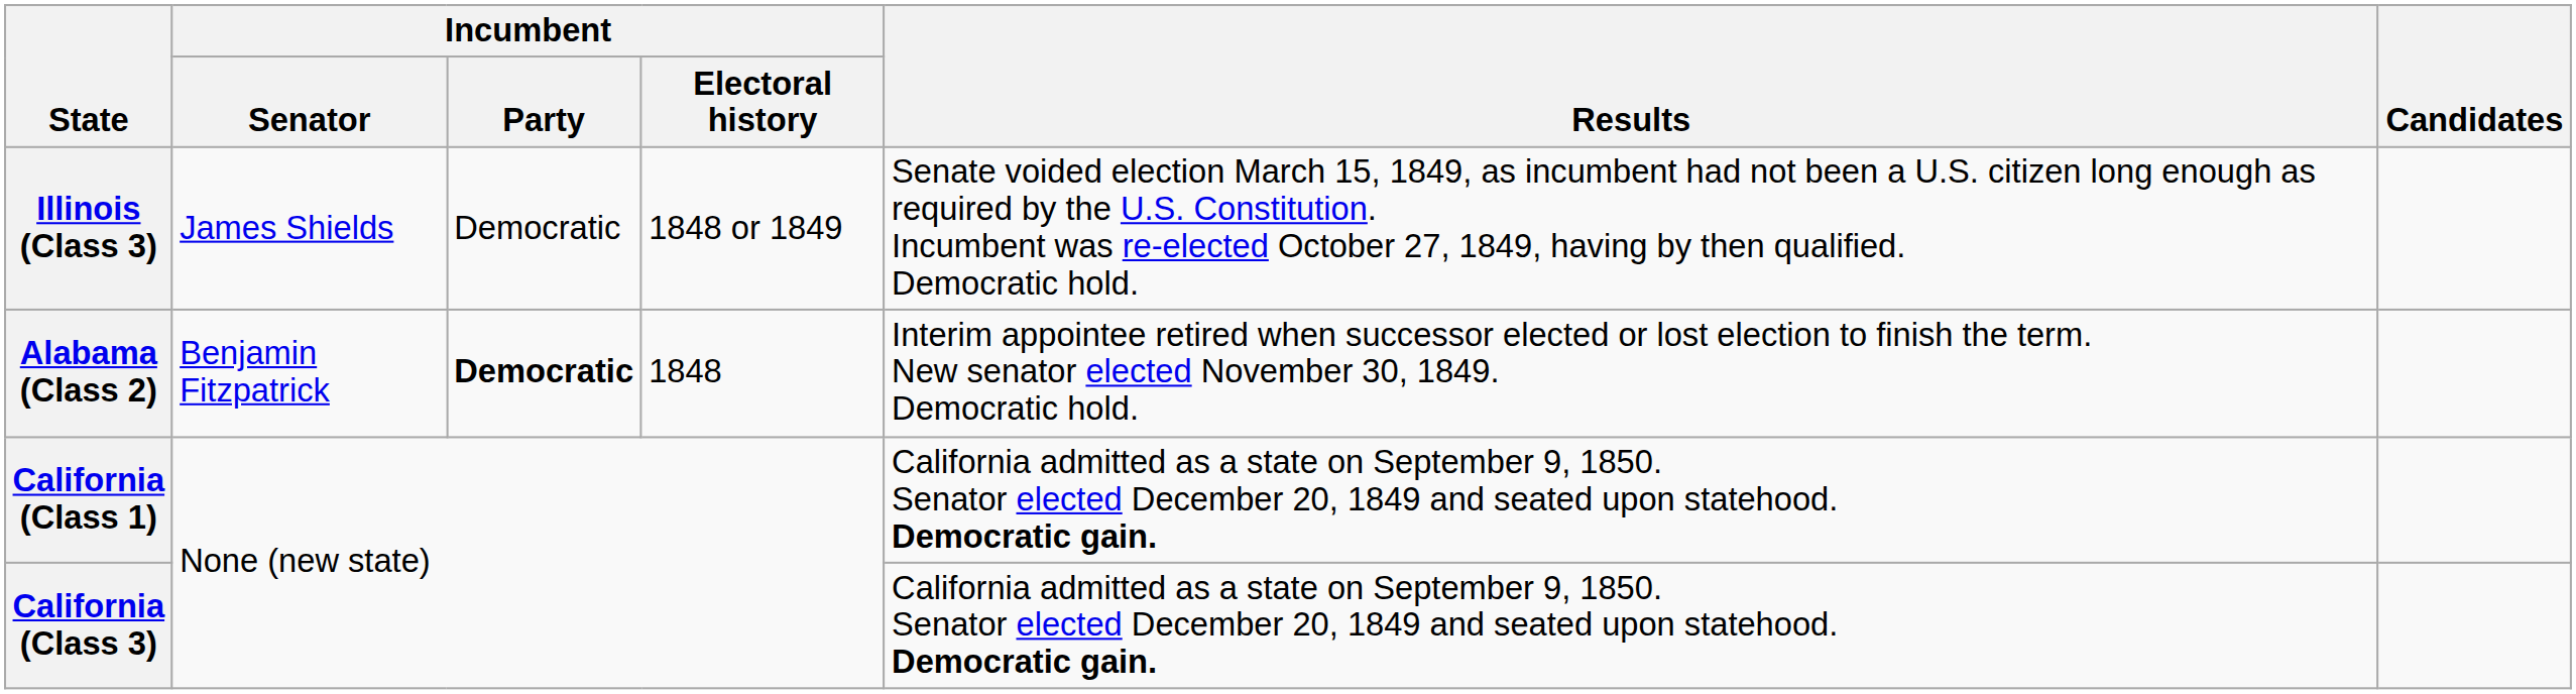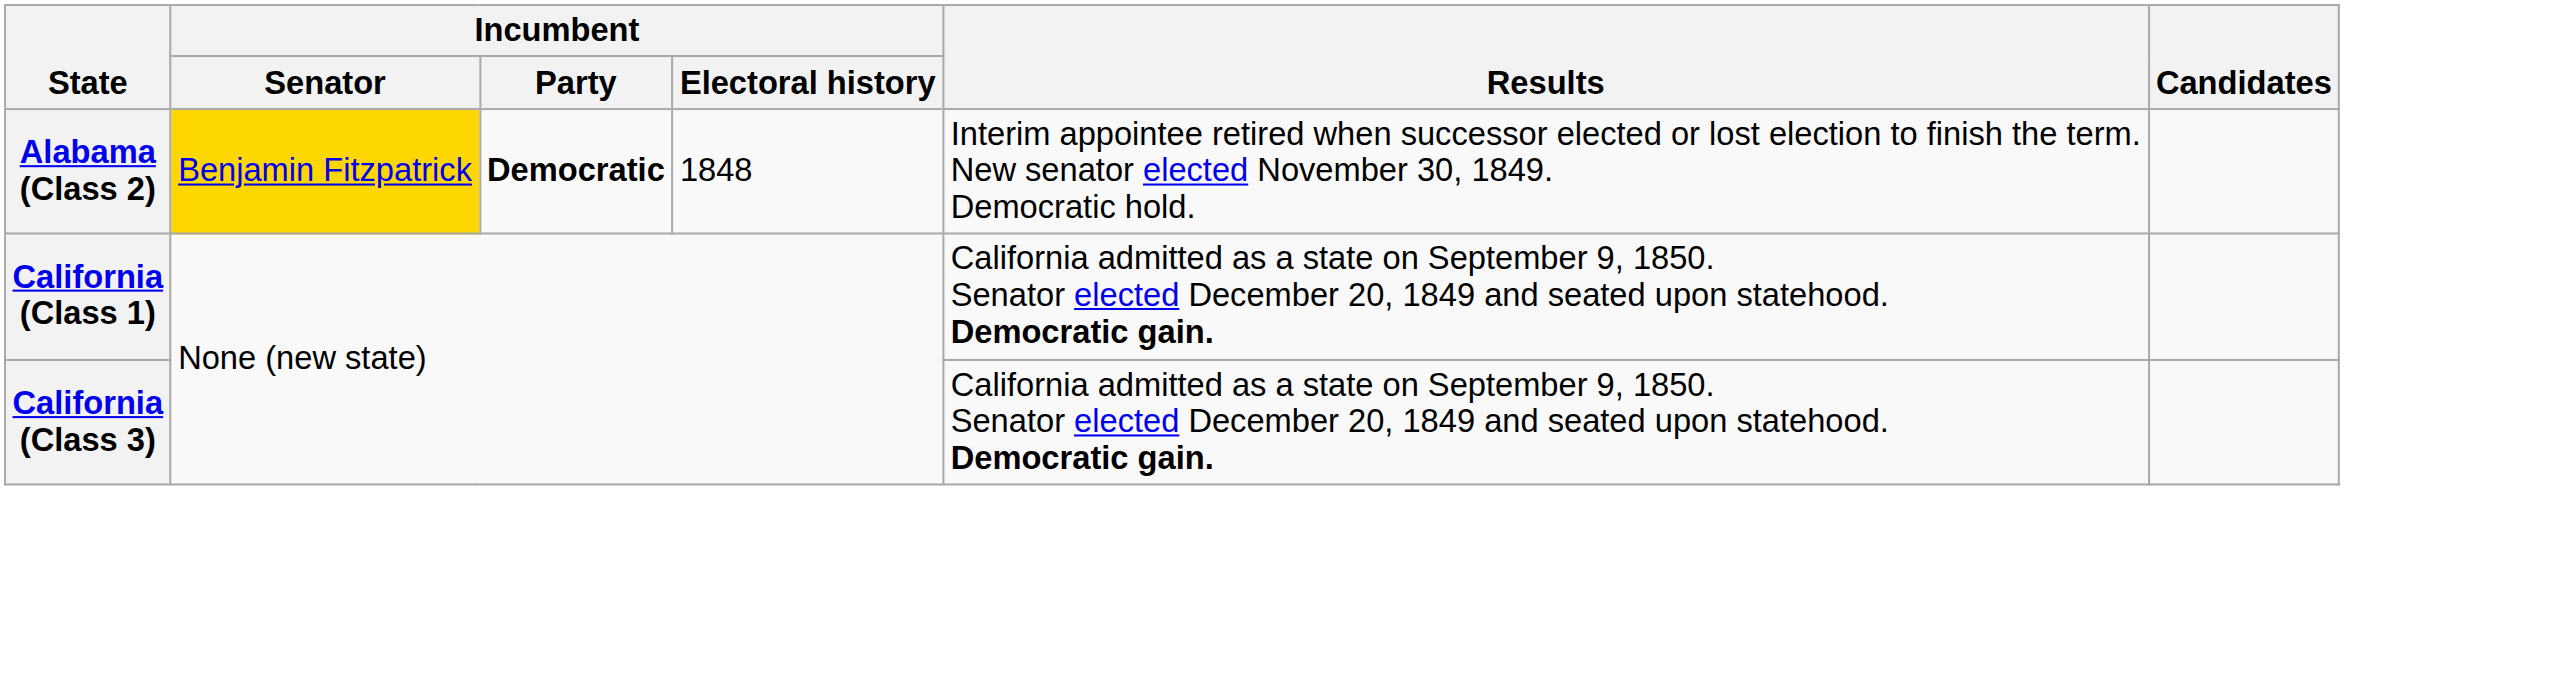 <table class=wikitable>
 <tr valign=bottom>
 <th rowspan=2>State</th>
 <th colspan=3>Incumbent</th>
 <th rowspan=2>Results</th>
 <th rowspan=2>Candidates</th>
 </tr>
 <tr valign=bottom>
 <th>Senator</th>
 <th>Party</th>
 <th>Electoral history</th>
 </tr>
 <tr>
-<th><a href='#'>Illinois</a><br>(Class 3)</th>
-<td><a href='#'>James Shields</a></td>
-<td>Democratic</td>
-<td>1848 or 1849</td>
-<td>Senate voided election March 15, 1849, as incumbent had not been a U.S. citizen long enough as required by the <a href='#'>U.S. Constitution</a>.<br>Incumbent was <a href='#'>re-elected</a> October 27, 1849, having by then qualified.<br>Democratic hold.</td>
-<td nowrap></td>
-</tr>
-<tr>
 <th><a href='#'>Alabama</a><br>(Class 2)</th>
-<td><a href='#'>Benjamin Fitzpatrick</a></td>
+<td style="background: gold;"><a href='#'>Benjamin Fitzpatrick</a></td>
 <td><strong>Democratic</strong></td>
 <td nowrap>1848 </td>
 <td>Interim appointee retired when successor elected or lost election to finish the term.<br>New senator <a href='#'>elected</a> November 30, 1849.<br>Democratic hold.</td>
 <td nowrap></td>
 </tr>
 <tr>
 <th><a href='#'>California</a><br>(Class 1)</th>
 <td colspan=3 rowspan=2>None (new state)</td>
 <td>California admitted as a state on September 9, 1850.<br>Senator <a href='#'>elected</a> December 20, 1849 and seated upon statehood.<br><strong>Democratic gain.</strong></td>
 <td nowrap></td>
 </tr>
 <tr>
 <th><a href='#'>California</a><br>(Class 3)</th>
 <td>California admitted as a state on September 9, 1850.<br>Senator <a href='#'>elected</a> December 20, 1849 and seated upon statehood.<br><strong>Democratic gain.</strong></td>
 <td nowrap></td>
 </tr>
 </table>
